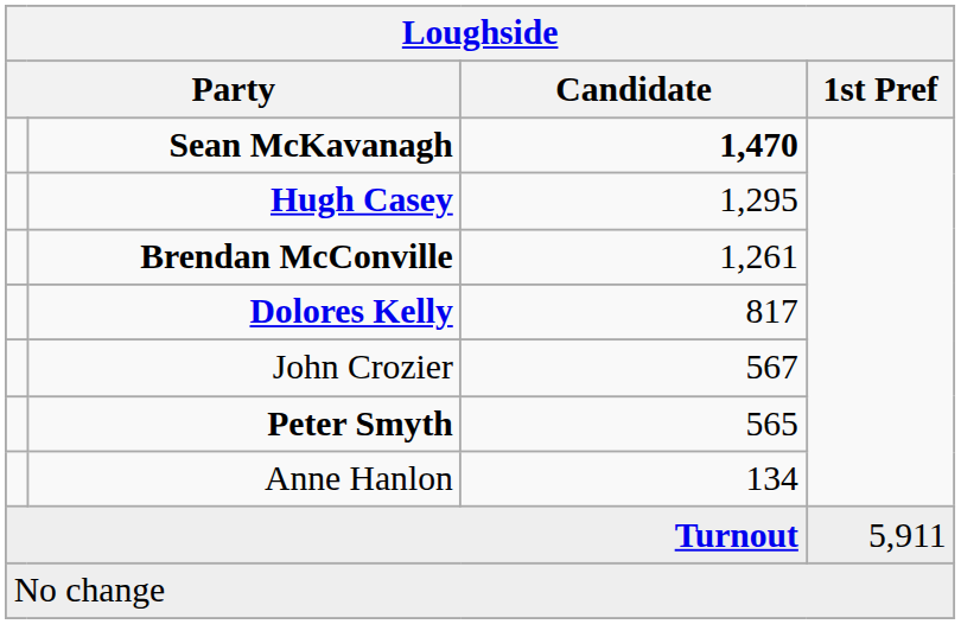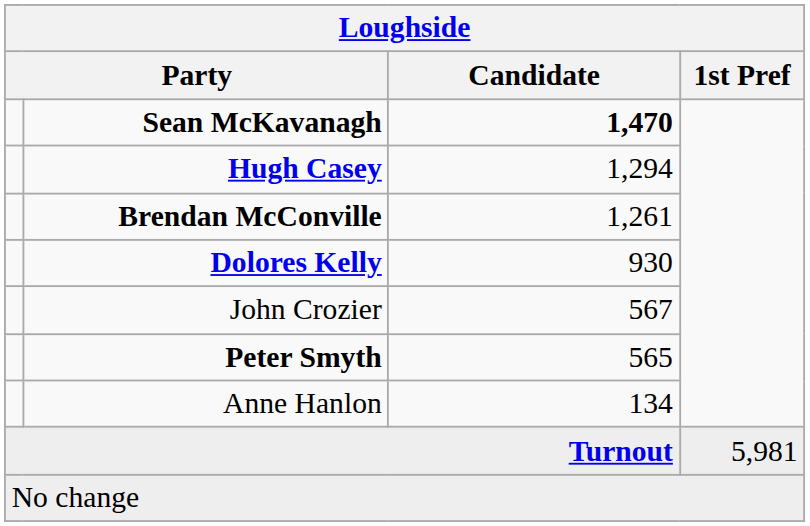 <table class="wikitable">
 <tr>
 <th colspan="4" align="center"><a href='#'>Loughside</a></th>
 </tr>
 <tr>
 <th colspan="2" align="center" width=200>Party</th>
 <th width=150>Candidate</th>
 <th width=60>1st Pref</th>
 </tr>
 <tr>
 <td></td>
 <td align="right"><strong>Sean McKavanagh</strong></td>
 <td align="right"><strong>1,470</strong></td>
 </tr>
 <tr>
 <td></td>
 <td align="right"><strong><a href='#'>Hugh Casey</a></strong></td>
-<td align="right">1,295</td>
+<td align="right">1,294</td>
 </tr>
 <tr>
 <td></td>
 <td align="right"><strong>Brendan McConville</strong></td>
 <td align="right">1,261</td>
 </tr>
 <tr>
 <td></td>
 <td align="right"><strong><a href='#'>Dolores Kelly</a></strong></td>
-<td align="right">817</td>
+<td align="right">930</td>
 </tr>
 <tr>
 <td></td>
 <td align="right">John Crozier</td>
 <td align="right">567</td>
 </tr>
 <tr>
 <td></td>
 <td align="right"><strong>Peter Smyth</strong></td>
 <td align="right">565</td>
 </tr>
 <tr>
 <td></td>
 <td align="right">Anne Hanlon</td>
 <td align="right">134</td>
 </tr>
 <tr bgcolor="EEEEEE">
 <td colspan=3 align="right"><strong><a href='#'>Turnout</a></strong></td>
-<td align="right">5,911</td>
+<td align="right">5,981</td>
 </tr>
 <tr>
 <td colspan=4 bgcolor="EEEEEE">No change</td>
 </tr>
 </table>
